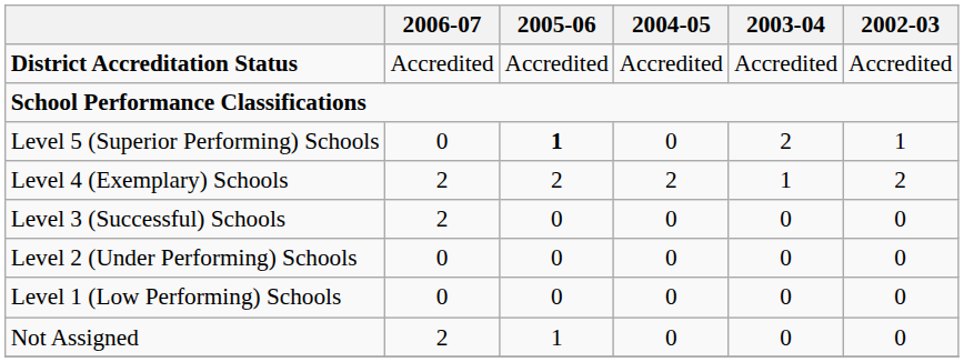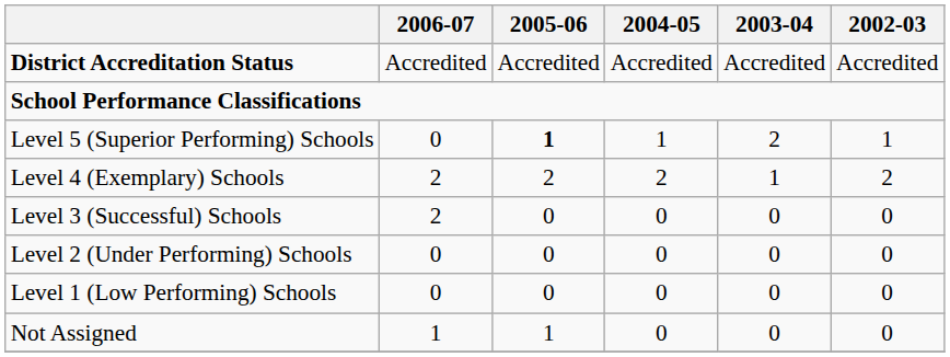 <table class="wikitable" style="font-size: 95%;">
 <tr>
 <th></th>
 <th>2006-07</th>
 <th>2005-06</th>
 <th>2004-05</th>
 <th>2003-04</th>
 <th>2002-03</th>
 </tr>
 <tr>
 <td align="left"><strong>District Accreditation Status</strong></td>
 <td align="center">Accredited</td>
 <td align="center">Accredited</td>
 <td align="center">Accredited</td>
 <td align="center">Accredited</td>
 <td align="center">Accredited</td>
 </tr>
 <tr>
 <td align="left" colspan="6"><strong>School Performance Classifications</strong></td>
 </tr>
 <tr>
 <td align="left">Level 5 (Superior Performing) Schools</td>
 <td align="center">0</td>
 <td align="center"><strong>1</strong></td>
-<td align="center">0</td>
+<td align="center">1</td>
 <td align="center">2</td>
 <td align="center">1</td>
 </tr>
 <tr>
 <td align="left">Level 4 (Exemplary) Schools</td>
 <td align="center">2</td>
 <td align="center">2</td>
 <td align="center">2</td>
 <td align="center">1</td>
 <td align="center">2</td>
 </tr>
 <tr>
 <td align="left">Level 3 (Successful) Schools</td>
 <td align="center">2</td>
 <td align="center">0</td>
 <td align="center">0</td>
 <td align="center">0</td>
 <td align="center">0</td>
 </tr>
 <tr>
 <td align="left">Level 2 (Under Performing) Schools</td>
 <td align="center">0</td>
 <td align="center">0</td>
 <td align="center">0</td>
 <td align="center">0</td>
 <td align="center">0</td>
 </tr>
 <tr>
 <td align="left">Level 1 (Low Performing) Schools</td>
 <td align="center">0</td>
 <td align="center">0</td>
 <td align="center">0</td>
 <td align="center">0</td>
 <td align="center">0</td>
 </tr>
 <tr>
 <td align="left">Not Assigned</td>
-<td align="center">2</td>
+<td align="center">1</td>
 <td align="center">1</td>
 <td align="center">0</td>
 <td align="center">0</td>
 <td align="center">0</td>
 </tr>
 <tr>
 </tr>
 </table>
